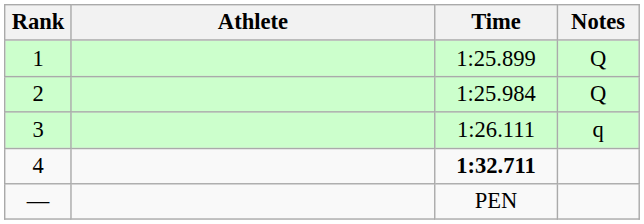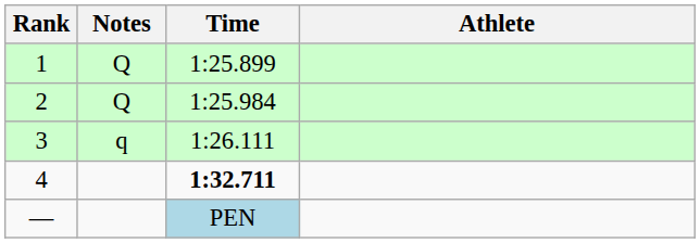 <table class=wikitable style="text-align:center">
 <tr>
 <th width=40>Rank</th>
+<th width=50>Notes</th>
+<th width=80>Time</th>
 <th width=250>Athlete</th>
-<th width=80>Time</th>
-<th width=50>Notes</th>
 </tr>
 <tr bgcolor="ccffcc">
 <td>1</td>
+<td>Q</td>
+<td>1:25.899</td>
 <td align=left></td>
-<td>1:25.899</td>
-<td>Q</td>
 </tr>
 <tr bgcolor="ccffcc">
 <td>2</td>
+<td>Q</td>
+<td>1:25.984</td>
 <td align=left></td>
-<td>1:25.984</td>
-<td>Q</td>
 </tr>
 <tr bgcolor="ccffcc">
 <td>3</td>
+<td>q</td>
+<td>1:26.111</td>
 <td align=left></td>
-<td>1:26.111</td>
-<td>q</td>
 </tr>
 <tr>
 <td>4</td>
+<td></td>
+<td><strong>1:32.711</strong></td>
 <td align=left></td>
-<td><strong>1:32.711</strong></td>
-<td></td>
 </tr>
 <tr>
 <td>—</td>
+<td></td>
+<td style="background: lightblue;">PEN</td>
 <td align=left></td>
-<td>PEN</td>
-<td></td>
 </tr>
 </table>
